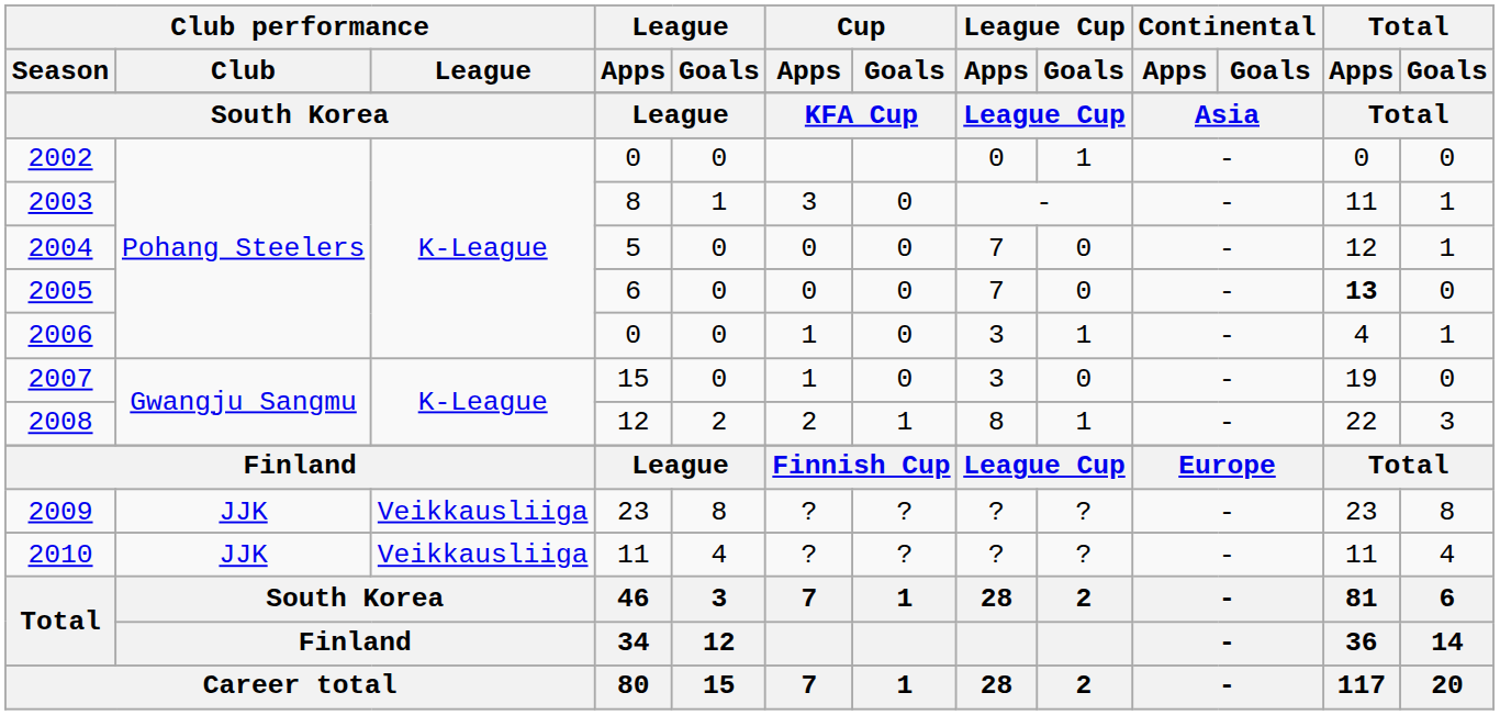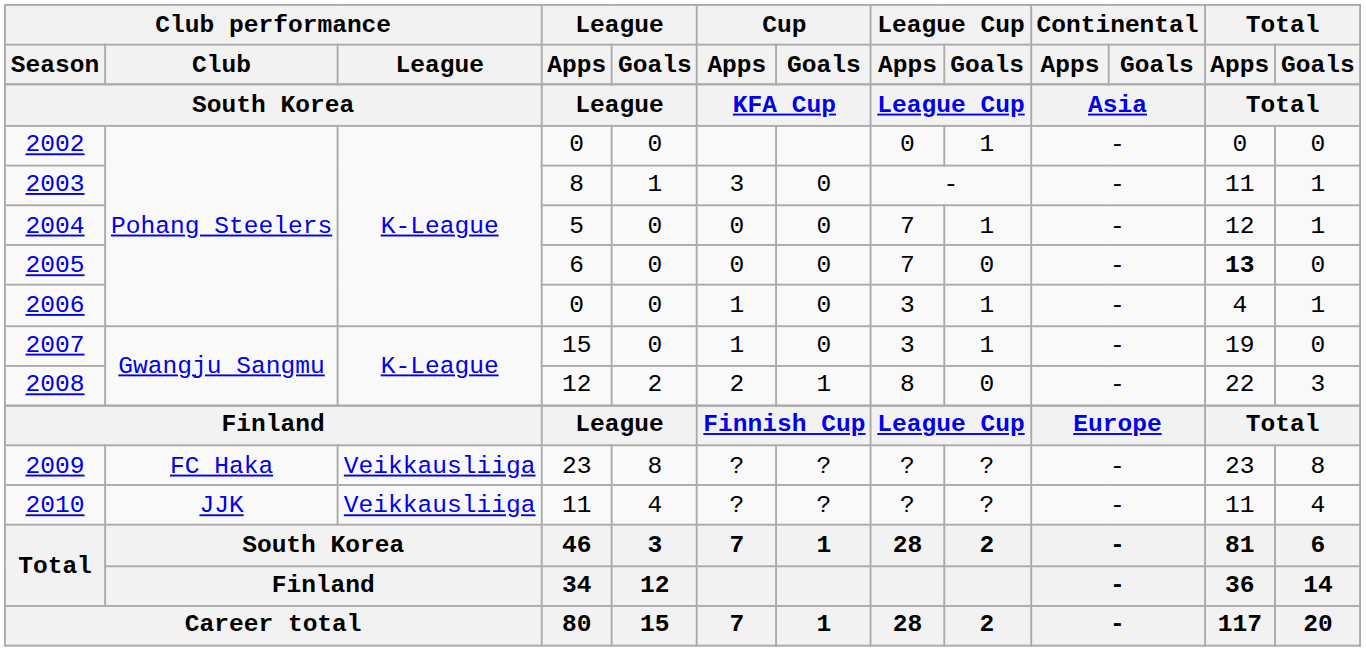 <table class="wikitable" style="text-align:center">
 <tr>
 <th colspan=3>Club performance</th>
 <th colspan=2>League</th>
 <th colspan=2>Cup</th>
 <th colspan=2>League Cup</th>
 <th colspan=2>Continental</th>
 <th colspan=2>Total</th>
 </tr>
 <tr>
 <th>Season</th>
 <th>Club</th>
 <th>League</th>
 <th>Apps</th>
 <th>Goals</th>
 <th>Apps</th>
 <th>Goals</th>
 <th>Apps</th>
 <th>Goals</th>
 <th>Apps</th>
 <th>Goals</th>
 <th>Apps</th>
 <th>Goals</th>
 </tr>
 <tr>
 </tr>
 <tr>
 <th colspan=3>South Korea</th>
 <th colspan=2>League</th>
 <th colspan=2><a href='#'>KFA Cup</a></th>
 <th colspan=2><a href='#'>League Cup</a></th>
 <th colspan=2><a href='#'>Asia</a></th>
 <th colspan=2>Total</th>
 </tr>
 <tr>
 <td><a href='#'>2002</a></td>
 <td rowspan="5"><a href='#'>Pohang Steelers</a></td>
 <td rowspan="5"><a href='#'>K-League</a></td>
 <td>0</td>
 <td>0</td>
 <td></td>
 <td></td>
 <td>0</td>
 <td>1</td>
 <td colspan="2">-</td>
 <td>0</td>
 <td>0</td>
 </tr>
 <tr>
 <td><a href='#'>2003</a></td>
 <td>8</td>
 <td>1</td>
 <td>3</td>
 <td>0</td>
 <td colspan="2">-</td>
 <td colspan="2">-</td>
 <td>11</td>
 <td>1</td>
 </tr>
 <tr>
 <td><a href='#'>2004</a></td>
 <td>5</td>
 <td>0</td>
 <td>0</td>
 <td>0</td>
 <td>7</td>
-<td>0</td>
+<td>1</td>
 <td colspan="2">-</td>
 <td>12</td>
 <td>1</td>
 </tr>
 <tr>
 <td><a href='#'>2005</a></td>
 <td>6</td>
 <td>0</td>
 <td>0</td>
 <td>0</td>
 <td>7</td>
 <td>0</td>
 <td colspan="2">-</td>
 <td><strong>13</strong></td>
 <td>0</td>
 </tr>
 <tr>
 <td><a href='#'>2006</a></td>
 <td>0</td>
 <td>0</td>
 <td>1</td>
 <td>0</td>
 <td>3</td>
 <td>1</td>
 <td colspan="2">-</td>
 <td>4</td>
 <td>1</td>
 </tr>
 <tr>
 <td><a href='#'>2007</a></td>
 <td rowspan="2"><a href='#'>Gwangju Sangmu</a></td>
 <td rowspan="2"><a href='#'>K-League</a></td>
 <td>15</td>
 <td>0</td>
 <td>1</td>
 <td>0</td>
 <td>3</td>
-<td>0</td>
+<td>1</td>
 <td colspan="2">-</td>
 <td>19</td>
 <td>0</td>
 </tr>
 <tr>
 <td><a href='#'>2008</a></td>
 <td>12</td>
 <td>2</td>
 <td>2</td>
 <td>1</td>
 <td>8</td>
-<td>1</td>
+<td>0</td>
 <td colspan="2">-</td>
 <td>22</td>
 <td>3</td>
 </tr>
 <tr>
 </tr>
 <tr>
 <th colspan=3>Finland</th>
 <th colspan=2>League</th>
 <th colspan=2><a href='#'>Finnish Cup</a></th>
 <th colspan=2><a href='#'>League Cup</a></th>
 <th colspan=2><a href='#'>Europe</a></th>
 <th colspan=2>Total</th>
 </tr>
 <tr>
 <td><a href='#'>2009</a></td>
-<td><a href='#'>JJK</a></td>
+<td><a href='#'>FC Haka</a></td>
 <td><a href='#'>Veikkausliiga</a></td>
 <td>23</td>
 <td>8</td>
 <td>?</td>
 <td>?</td>
 <td>?</td>
 <td>?</td>
 <td colspan="2">-</td>
 <td>23</td>
 <td>8</td>
 </tr>
 <tr>
 <td><a href='#'>2010</a></td>
 <td><a href='#'>JJK</a></td>
 <td><a href='#'>Veikkausliiga</a></td>
 <td>11</td>
 <td>4</td>
 <td>?</td>
 <td>?</td>
 <td>?</td>
 <td>?</td>
 <td colspan="2">-</td>
 <td>11</td>
 <td>4</td>
 </tr>
 <tr>
 <th rowspan=2>Total</th>
 <th colspan=2>South Korea</th>
 <th><strong>46</strong></th>
 <th><strong>3</strong></th>
 <th><strong>7</strong></th>
 <th><strong>1</strong></th>
 <th><strong>28</strong></th>
 <th><strong>2</strong></th>
 <th colspan="2">-</th>
 <th><strong>81</strong></th>
 <th><strong>6</strong></th>
 </tr>
 <tr>
 <th colspan=2>Finland</th>
 <th><strong>34</strong></th>
 <th><strong>12</strong></th>
 <th><strong> </strong></th>
 <th><strong> </strong></th>
 <th><strong> </strong></th>
 <th><strong> </strong></th>
 <th colspan="2">-</th>
 <th><strong>36</strong></th>
 <th><strong>14</strong></th>
 </tr>
 <tr>
 <th colspan=3>Career total</th>
 <th><strong>80</strong></th>
 <th><strong>15</strong></th>
 <th><strong>7</strong></th>
 <th><strong>1</strong></th>
 <th><strong>28</strong></th>
 <th><strong>2</strong></th>
 <th colspan="2">-</th>
 <th><strong>117</strong></th>
 <th><strong>20</strong></th>
 </tr>
 </table>
